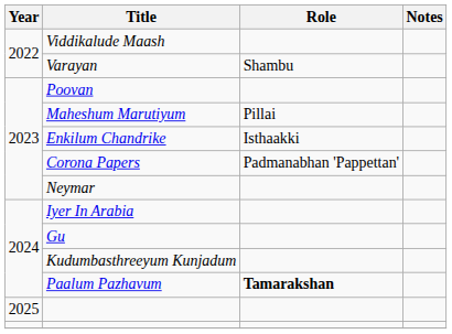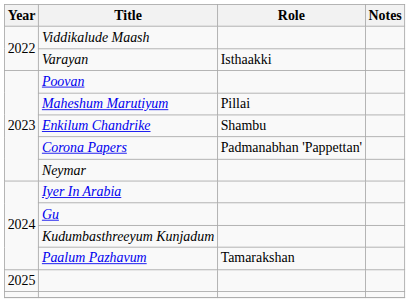 <table class="wikitable sortable">
 <tr>
 <th>Year</th>
 <th>Title</th>
 <th>Role</th>
 <th class="unsortable">Notes</th>
 </tr>
 <tr>
 <td rowspan=2>2022</td>
 <td><em>Viddikalude Maash</em></td>
 <td></td>
 <td></td>
 </tr>
 <tr>
 <td><em>Varayan</em></td>
-<td>Shambu</td>
+<td>Isthaakki</td>
 <td></td>
 </tr>
 <tr>
 <td rowspan=5>2023</td>
 <td><em><a href='#'>Poovan</a></em></td>
 <td></td>
 <td></td>
 </tr>
 <tr>
 <td><em><a href='#'>Maheshum Marutiyum</a></em></td>
 <td>Pillai</td>
 <td></td>
 </tr>
 <tr>
 <td><em><a href='#'>Enkilum Chandrike</a></em></td>
-<td>Isthaakki</td>
+<td>Shambu</td>
 <td></td>
 </tr>
 <tr>
 <td><em><a href='#'>Corona Papers</a></em></td>
 <td>Padmanabhan 'Pappettan'</td>
 <td></td>
 </tr>
 <tr>
 <td><em>Neymar</em></td>
 <td></td>
 <td></td>
 </tr>
 <tr>
 <td rowspan=4>2024</td>
 <td><em><a href='#'>Iyer In Arabia</a></em></td>
 <td></td>
 <td></td>
 </tr>
 <tr>
 <td><em><a href='#'>Gu</a></em></td>
 <td></td>
 <td></td>
 </tr>
 <tr>
 <td><em>Kudumbasthreeyum Kunjadum</em></td>
 <td></td>
 <td></td>
 </tr>
 <tr>
 <td><em><a href='#'>Paalum Pazhavum</a></em></td>
-<td><strong>Tamarakshan</strong></td>
+<td>Tamarakshan</td>
 <td></td>
 </tr>
 <tr>
 <td>2025</td>
 <td></td>
 <td></td>
 <td></td>
 </tr>
 <tr>
 <td></td>
 <td></td>
 <td></td>
 <td></td>
 </tr>
 <tr>
 </tr>
 </table>
